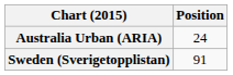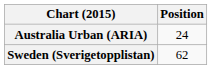 <table class="wikitable sortable plainrowheaders" style="text-align:center">
 <tr>
 <th>Chart (2015)</th>
 <th>Position</th>
 </tr>
 <tr>
 <th scope="row">Australia Urban (ARIA)</th>
 <td>24</td>
 </tr>
 <tr>
 <th scope="row">Sweden (Sverigetopplistan)</th>
-<td>91</td>
+<td>62</td>
 </tr>
 </table>
